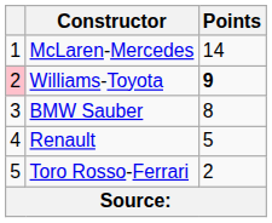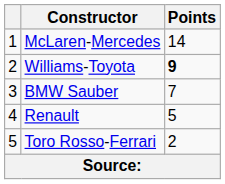 <table class="wikitable" style="font-size: 85%;">
 <tr>
 <th></th>
 <th>Constructor</th>
 <th>Points</th>
 </tr>
 <tr>
 <td align="center">1</td>
 <td> <a href='#'>McLaren</a>-<a href='#'>Mercedes</a></td>
 <td>14</td>
 </tr>
 <tr>
-<td align="center" style="background: pink;">2</td>
+<td align="center">2</td>
 <td> <a href='#'>Williams</a>-<a href='#'>Toyota</a></td>
 <td><strong>9</strong></td>
 </tr>
 <tr>
 <td align="center">3</td>
 <td> <a href='#'>BMW Sauber</a></td>
-<td>8</td>
+<td>7</td>
 </tr>
 <tr>
 <td align="center">4</td>
 <td> <a href='#'>Renault</a></td>
 <td>5</td>
 </tr>
 <tr>
 <td align="center">5</td>
 <td> <a href='#'>Toro Rosso</a>-<a href='#'>Ferrari</a></td>
 <td>2</td>
 </tr>
 <tr>
 <th colspan=3>Source:</th>
 </tr>
 </table>
